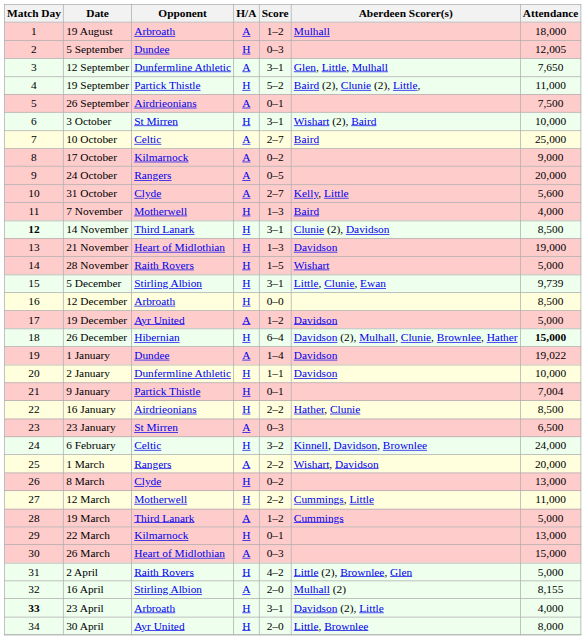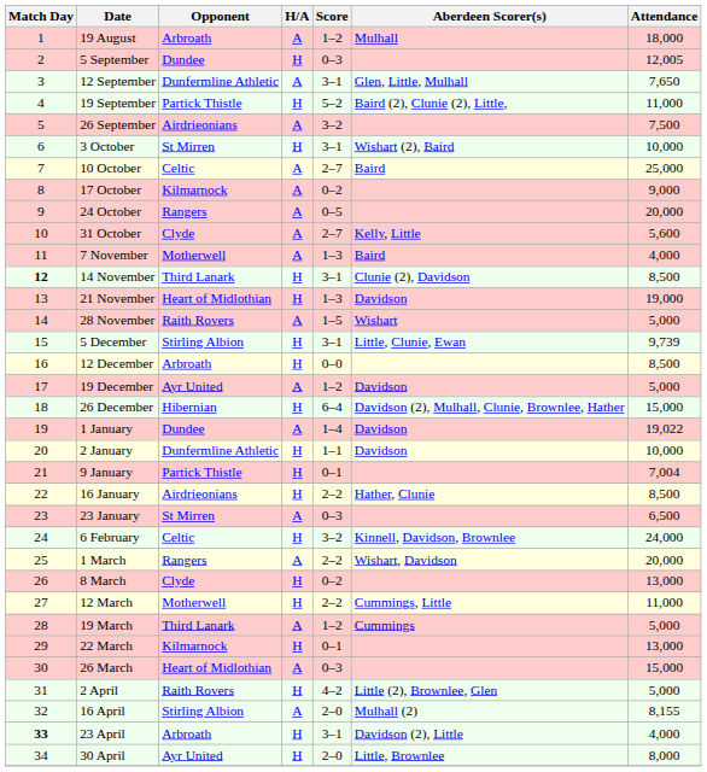 <table class="wikitable" style="text-align:center">
 <tr>
 <th>Match Day</th>
 <th>Date</th>
 <th>Opponent</th>
 <th>H/A</th>
 <th>Score</th>
 <th>Aberdeen Scorer(s)</th>
 <th>Attendance</th>
 </tr>
 <tr bgcolor=#FFCCCC>
 <td>1</td>
 <td align=left>19 August</td>
 <td align=left><a href='#'>Arbroath</a></td>
 <td><a href='#'>A</a></td>
 <td>1–2</td>
 <td align=left><a href='#'>Mulhall</a></td>
 <td>18,000</td>
 </tr>
 <tr bgcolor=#FFCCCC>
 <td>2</td>
 <td align=left>5 September</td>
 <td align=left><a href='#'>Dundee</a></td>
 <td><a href='#'>H</a></td>
 <td>0–3</td>
 <td align=left></td>
 <td>12,005</td>
 </tr>
 <tr bgcolor=#EEFFEE>
 <td>3</td>
 <td align=left>12 September</td>
 <td align=left><a href='#'>Dunfermline Athletic</a></td>
 <td><a href='#'>A</a></td>
 <td>3–1</td>
 <td align=left><a href='#'>Glen</a>, <a href='#'>Little</a>, <a href='#'>Mulhall</a></td>
 <td>7,650</td>
 </tr>
 <tr bgcolor=#EEFFEE>
 <td>4</td>
 <td align=left>19 September</td>
 <td align=left><a href='#'>Partick Thistle</a></td>
 <td><a href='#'>H</a></td>
 <td>5–2</td>
 <td align=left><a href='#'>Baird</a> (2), <a href='#'>Clunie</a> (2), <a href='#'>Little</a>,</td>
 <td>11,000</td>
 </tr>
 <tr bgcolor=#FFCCCC>
 <td>5</td>
 <td align=left>26 September</td>
 <td align=left><a href='#'>Airdrieonians</a></td>
 <td><a href='#'>A</a></td>
-<td>0–1</td>
+<td>3–2</td>
 <td align=left></td>
 <td>7,500</td>
 </tr>
 <tr bgcolor=#EEFFEE>
 <td>6</td>
 <td align=left>3 October</td>
 <td align=left><a href='#'>St Mirren</a></td>
 <td><a href='#'>H</a></td>
 <td>3–1</td>
 <td align=left><a href='#'>Wishart</a> (2), <a href='#'>Baird</a></td>
 <td>10,000</td>
 </tr>
 <tr bgcolor=#FFFFDD>
 <td>7</td>
 <td align=left>10 October</td>
 <td align=left><a href='#'>Celtic</a></td>
 <td><a href='#'>A</a></td>
 <td>2–7</td>
 <td align=left><a href='#'>Baird</a></td>
 <td>25,000</td>
 </tr>
 <tr bgcolor=#FFCCCC>
 <td>8</td>
 <td align=left>17 October</td>
 <td align=left><a href='#'>Kilmarnock</a></td>
 <td><a href='#'>A</a></td>
 <td>0–2</td>
 <td align=left></td>
 <td>9,000</td>
 </tr>
 <tr bgcolor=#FFCCCC>
 <td>9</td>
 <td align=left>24 October</td>
 <td align=left><a href='#'>Rangers</a></td>
 <td><a href='#'>A</a></td>
 <td>0–5</td>
 <td align=left></td>
 <td>20,000</td>
 </tr>
 <tr bgcolor=#FFCCCC>
 <td>10</td>
 <td align=left>31 October</td>
 <td align=left><a href='#'>Clyde</a></td>
 <td><a href='#'>A</a></td>
 <td>2–7</td>
 <td align=left><a href='#'>Kelly</a>, <a href='#'>Little</a></td>
 <td>5,600</td>
 </tr>
 <tr bgcolor=#FFCCCC>
 <td>11</td>
 <td align=left>7 November</td>
 <td align=left><a href='#'>Motherwell</a></td>
-<td><a href='#'>H</a></td>
+<td><a href='#'>A</a></td>
 <td>1–3</td>
 <td align=left><a href='#'>Baird</a></td>
 <td>4,000</td>
 </tr>
 <tr bgcolor=#EEFFEE>
 <td><strong>12</strong></td>
 <td align=left>14 November</td>
 <td align=left><a href='#'>Third Lanark</a></td>
 <td><a href='#'>H</a></td>
 <td>3–1</td>
 <td align=left><a href='#'>Clunie</a> (2), <a href='#'>Davidson</a></td>
 <td>8,500</td>
 </tr>
 <tr bgcolor=#FFCCCC>
 <td>13</td>
 <td align=left>21 November</td>
 <td align=left><a href='#'>Heart of Midlothian</a></td>
 <td><a href='#'>H</a></td>
 <td>1–3</td>
 <td align=left><a href='#'>Davidson</a></td>
 <td>19,000</td>
 </tr>
 <tr bgcolor=#FFCCCC>
 <td>14</td>
 <td align=left>28 November</td>
 <td align=left><a href='#'>Raith Rovers</a></td>
-<td><a href='#'>H</a></td>
+<td><a href='#'>A</a></td>
 <td>1–5</td>
 <td align=left><a href='#'>Wishart</a></td>
 <td>5,000</td>
 </tr>
 <tr bgcolor=#EEFFEE>
 <td>15</td>
 <td align=left>5 December</td>
 <td align=left><a href='#'>Stirling Albion</a></td>
 <td><a href='#'>H</a></td>
 <td>3–1</td>
 <td align=left><a href='#'>Little</a>, <a href='#'>Clunie</a>, <a href='#'>Ewan</a></td>
 <td>9,739</td>
 </tr>
 <tr bgcolor=#FFFFDD>
 <td>16</td>
 <td align=left>12 December</td>
 <td align=left><a href='#'>Arbroath</a></td>
 <td><a href='#'>H</a></td>
 <td>0–0</td>
 <td align=left></td>
 <td>8,500</td>
 </tr>
 <tr bgcolor=#FFCCCC>
 <td>17</td>
 <td align=left>19 December</td>
 <td align=left><a href='#'>Ayr United</a></td>
 <td><a href='#'>A</a></td>
 <td>1–2</td>
 <td align=left><a href='#'>Davidson</a></td>
 <td>5,000</td>
 </tr>
 <tr bgcolor=#EEFFEE>
 <td>18</td>
 <td align=left>26 December</td>
 <td align=left><a href='#'>Hibernian</a></td>
 <td><a href='#'>H</a></td>
 <td>6–4</td>
 <td align=left><a href='#'>Davidson</a> (2), <a href='#'>Mulhall</a>, <a href='#'>Clunie</a>, <a href='#'>Brownlee</a>, <a href='#'>Hather</a></td>
-<td><strong>15,000</strong></td>
+<td>15,000</td>
 </tr>
 <tr bgcolor=#FFCCCC>
 <td>19</td>
 <td align=left>1 January</td>
 <td align=left><a href='#'>Dundee</a></td>
 <td><a href='#'>A</a></td>
 <td>1–4</td>
 <td align=left><a href='#'>Davidson</a></td>
 <td>19,022</td>
 </tr>
 <tr bgcolor=#FFFFDD>
 <td>20</td>
 <td align=left>2 January</td>
 <td align=left><a href='#'>Dunfermline Athletic</a></td>
 <td><a href='#'>H</a></td>
 <td>1–1</td>
 <td align=left><a href='#'>Davidson</a></td>
 <td>10,000</td>
 </tr>
 <tr bgcolor=#FFCCCC>
 <td>21</td>
 <td align=left>9 January</td>
 <td align=left><a href='#'>Partick Thistle</a></td>
 <td><a href='#'>H</a></td>
 <td>0–1</td>
 <td align=left></td>
 <td>7,004</td>
 </tr>
 <tr bgcolor=#FFFFDD>
 <td>22</td>
 <td align=left>16 January</td>
 <td align=left><a href='#'>Airdrieonians</a></td>
 <td><a href='#'>H</a></td>
 <td>2–2</td>
 <td align=left><a href='#'>Hather</a>, <a href='#'>Clunie</a></td>
 <td>8,500</td>
 </tr>
 <tr bgcolor=#FFCCCC>
 <td>23</td>
 <td align=left>23 January</td>
 <td align=left><a href='#'>St Mirren</a></td>
 <td><a href='#'>A</a></td>
 <td>0–3</td>
 <td align=left></td>
 <td>6,500</td>
 </tr>
 <tr bgcolor=#EEFFEE>
 <td>24</td>
 <td align=left>6 February</td>
 <td align=left><a href='#'>Celtic</a></td>
 <td><a href='#'>H</a></td>
 <td>3–2</td>
 <td align=left><a href='#'>Kinnell</a>, <a href='#'>Davidson</a>, <a href='#'>Brownlee</a></td>
 <td>24,000</td>
 </tr>
 <tr bgcolor=#FFFFDD>
 <td>25</td>
 <td align=left>1 March</td>
 <td align=left><a href='#'>Rangers</a></td>
 <td><a href='#'>A</a></td>
 <td>2–2</td>
 <td align=left><a href='#'>Wishart</a>, <a href='#'>Davidson</a></td>
 <td>20,000</td>
 </tr>
 <tr bgcolor=#FFCCCC>
 <td>26</td>
 <td align=left>8 March</td>
 <td align=left><a href='#'>Clyde</a></td>
 <td><a href='#'>H</a></td>
 <td>0–2</td>
 <td align=left></td>
 <td>13,000</td>
 </tr>
 <tr bgcolor=#FFFFDD>
 <td>27</td>
 <td align=left>12 March</td>
 <td align=left><a href='#'>Motherwell</a></td>
 <td><a href='#'>H</a></td>
 <td>2–2</td>
 <td align=left><a href='#'>Cummings</a>, <a href='#'>Little</a></td>
 <td>11,000</td>
 </tr>
 <tr bgcolor=#FFCCCC>
 <td>28</td>
 <td align=left>19 March</td>
 <td align=left><a href='#'>Third Lanark</a></td>
 <td><a href='#'>A</a></td>
 <td>1–2</td>
 <td align=left><a href='#'>Cummings</a></td>
 <td>5,000</td>
 </tr>
 <tr bgcolor=#FFCCCC>
 <td>29</td>
 <td align=left>22 March</td>
 <td align=left><a href='#'>Kilmarnock</a></td>
 <td><a href='#'>H</a></td>
 <td>0–1</td>
 <td align=left></td>
 <td>13,000</td>
 </tr>
 <tr bgcolor=#FFCCCC>
 <td>30</td>
 <td align=left>26 March</td>
 <td align=left><a href='#'>Heart of Midlothian</a></td>
 <td><a href='#'>A</a></td>
 <td>0–3</td>
 <td align=left></td>
 <td>15,000</td>
 </tr>
 <tr bgcolor=#EEFFEE>
 <td>31</td>
 <td align=left>2 April</td>
 <td align=left><a href='#'>Raith Rovers</a></td>
 <td><a href='#'>H</a></td>
 <td>4–2</td>
 <td align=left><a href='#'>Little</a> (2), <a href='#'>Brownlee</a>, <a href='#'>Glen</a></td>
 <td>5,000</td>
 </tr>
 <tr bgcolor=#EEFFEE>
 <td>32</td>
 <td align=left>16 April</td>
 <td align=left><a href='#'>Stirling Albion</a></td>
 <td><a href='#'>A</a></td>
 <td>2–0</td>
 <td align=left><a href='#'>Mulhall</a> (2)</td>
 <td>8,155</td>
 </tr>
 <tr bgcolor=#EEFFEE>
 <td><strong>33</strong></td>
 <td align=left>23 April</td>
 <td align=left><a href='#'>Arbroath</a></td>
 <td><a href='#'>H</a></td>
 <td>3–1</td>
 <td align=left><a href='#'>Davidson</a> (2), <a href='#'>Little</a></td>
 <td>4,000</td>
 </tr>
 <tr bgcolor=#EEFFEE>
 <td>34</td>
 <td align=left>30 April</td>
 <td align=left><a href='#'>Ayr United</a></td>
 <td><a href='#'>H</a></td>
 <td>2–0</td>
 <td align=left><a href='#'>Little</a>, <a href='#'>Brownlee</a></td>
 <td>8,000</td>
 </tr>
 <tr>
 </tr>
 </table>
